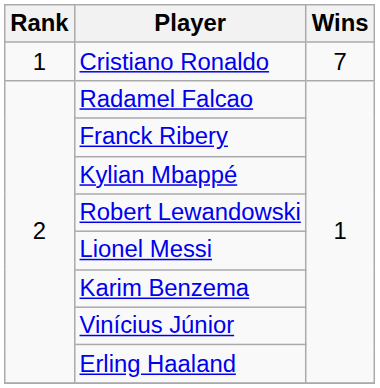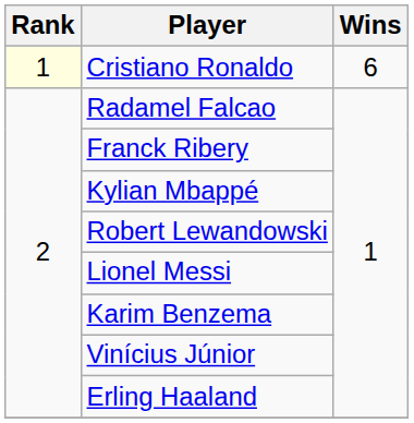 <table class="wikitable">
 <tr>
 <th>Rank</th>
 <th>Player</th>
 <th>Wins</th>
 </tr>
 <tr>
-<td align="center">1</td>
+<td align="center" style="background: lightyellow;">1</td>
 <td> <a href='#'>Cristiano Ronaldo</a></td>
-<td align="center">7</td>
+<td align="center">6</td>
 </tr>
 <tr>
 <td rowspan="8" align="center">2</td>
 <td> <a href='#'>Radamel Falcao</a></td>
 <td rowspan="8" align="center">1</td>
 </tr>
 <tr>
 <td> <a href='#'>Franck Ribery</a></td>
 </tr>
 <tr>
 <td> <a href='#'>Kylian Mbappé</a></td>
 </tr>
 <tr>
 <td> <a href='#'>Robert Lewandowski</a></td>
 </tr>
 <tr>
 <td> <a href='#'>Lionel Messi</a></td>
 </tr>
 <tr>
 <td> <a href='#'>Karim Benzema</a></td>
 </tr>
 <tr>
 <td> <a href='#'>Vinícius Júnior</a></td>
 </tr>
 <tr>
 <td> <a href='#'>Erling Haaland</a></td>
 </tr>
 <tr>
 </tr>
 </table>
